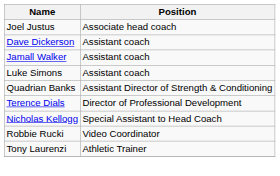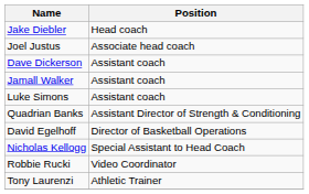 <table class="wikitable">
 <tr>
 <th>Name</th>
 <th>Position</th>
+</tr>
+<tr>
+<td><a href='#'>Jake Diebler</a></td>
+<td>Head coach</td>
 </tr>
 <tr>
 <td>Joel Justus</td>
 <td>Associate head coach</td>
 </tr>
 <tr>
 <td><a href='#'>Dave Dickerson</a></td>
 <td>Assistant coach</td>
 </tr>
 <tr>
 <td><a href='#'>Jamall Walker</a></td>
 <td>Assistant coach</td>
 </tr>
 <tr>
 <td>Luke Simons</td>
 <td>Assistant coach</td>
 </tr>
 <tr>
 <td>Quadrian Banks</td>
 <td>Assistant Director of Strength & Conditioning</td>
 </tr>
 <tr>
-<td><a href='#'>Terence Dials</a></td>
-<td>Director of Professional Development</td>
+<td>David Egelhoff</td>
+<td>Director of Basketball Operations</td>
 </tr>
 <tr>
 <td><a href='#'>Nicholas Kellogg</a></td>
 <td>Special Assistant to Head Coach</td>
 </tr>
 <tr>
 <td>Robbie Rucki</td>
 <td>Video Coordinator</td>
 </tr>
 <tr>
 <td>Tony Laurenzi</td>
 <td>Athletic Trainer</td>
 </tr>
 <tr>
 </tr>
 </table>
